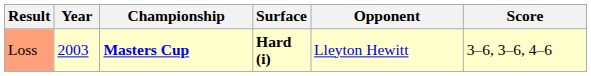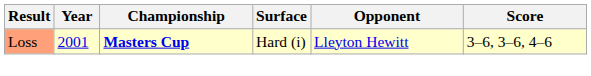 <table class="sortable wikitable">
 <tr>
 <th style="width:40px">Result</th>
 <th style="width:40px">Year</th>
 <th style="width:150px">Championship</th>
 <th style="width:50px">Surface</th>
 <th style="width:150px">Opponent</th>
 <th style="width:120px"  class="unsortable">Score</th>
 </tr>
 <tr bgcolor=ffffcc>
 <td style="background:#ffa07a;">Loss</td>
-<td><a href='#'>2003</a></td>
+<td><a href='#'>2001</a></td>
 <td><strong><a href='#'>Masters Cup</a></strong></td>
-<td><strong>Hard (i)</strong></td>
+<td>Hard (i)</td>
 <td> <a href='#'>Lleyton Hewitt</a></td>
 <td>3–6, 3–6, 4–6</td>
 </tr>
 </table>
